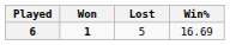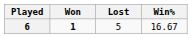 <table class="wikitable plainrowheaders" style="text-align:center">
 <tr>
 <th width=60>Played</th>
 <th width=60>Won</th>
 <th width=60>Lost</th>
 <th width=60 abbr="Drawn">Win%</th>
 </tr>
 <tr>
 <th scope="row">6</th>
 <td><strong>1</strong></td>
 <td>5</td>
-<td>16.69</td>
+<td>16.67</td>
 </tr>
 </table>
